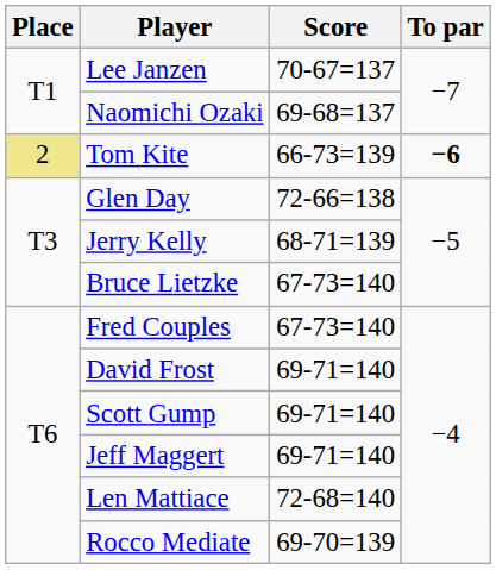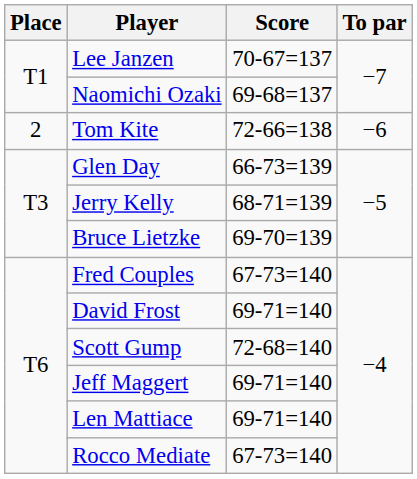 <table class="wikitable">
 <tr>
 <th>Place</th>
 <th>Player</th>
 <th>Score</th>
 <th>To par</th>
 </tr>
 <tr>
 <td rowspan=2 align=center>T1</td>
 <td> <a href='#'>Lee Janzen</a></td>
 <td align=center>70-67=137</td>
 <td rowspan=2 align=center>−7</td>
 </tr>
 <tr>
 <td> <a href='#'>Naomichi Ozaki</a></td>
 <td align=center>69-68=137</td>
 </tr>
 <tr>
-<td align=center style="background: khaki;">2</td>
+<td align=center>2</td>
 <td> <a href='#'>Tom Kite</a></td>
-<td align=center>66-73=139</td>
-<td align=center><strong>−6</strong></td>
+<td align=center>72-66=138</td>
+<td align=center>−6</td>
 </tr>
 <tr>
 <td rowspan=3 align=center>T3</td>
 <td> <a href='#'>Glen Day</a></td>
-<td align=center>72-66=138</td>
+<td align=center>66-73=139</td>
 <td rowspan=3 align=center>−5</td>
 </tr>
 <tr>
 <td> <a href='#'>Jerry Kelly</a></td>
 <td align=center>68-71=139</td>
 </tr>
 <tr>
 <td> <a href='#'>Bruce Lietzke</a></td>
-<td align=center>67-73=140</td>
+<td align=center>69-70=139</td>
 </tr>
 <tr>
 <td rowspan=6 align=center>T6</td>
 <td> <a href='#'>Fred Couples</a></td>
 <td align=center>67-73=140</td>
 <td rowspan=6 align=center>−4</td>
 </tr>
 <tr>
 <td> <a href='#'>David Frost</a></td>
 <td align=center>69-71=140</td>
 </tr>
 <tr>
 <td> <a href='#'>Scott Gump</a></td>
-<td align=center>69-71=140</td>
+<td align=center>72-68=140</td>
 </tr>
 <tr>
 <td> <a href='#'>Jeff Maggert</a></td>
 <td align=center>69-71=140</td>
 </tr>
 <tr>
 <td> <a href='#'>Len Mattiace</a></td>
-<td align=center>72-68=140</td>
+<td align=center>69-71=140</td>
 </tr>
 <tr>
 <td> <a href='#'>Rocco Mediate</a></td>
-<td align=center>69-70=139</td>
+<td align=center>67-73=140</td>
 </tr>
 </table>
